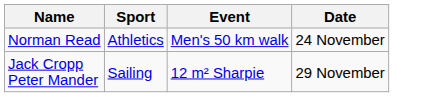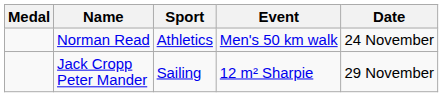 <table class="wikitable sortable" style="font-size:95%">
 <tr>
+<th>Medal</th>
 <th>Name</th>
 <th>Sport</th>
 <th>Event</th>
 <th>Date</th>
 </tr>
 <tr>
+<td></td>
 <td><a href='#'>Norman Read</a></td>
 <td><a href='#'>Athletics</a></td>
 <td><a href='#'>Men's 50 km walk</a></td>
 <td>24 November</td>
 </tr>
 <tr>
+<td></td>
 <td><a href='#'>Jack Cropp</a><br><a href='#'>Peter Mander</a></td>
 <td><a href='#'>Sailing</a></td>
 <td><a href='#'>12 m² Sharpie</a></td>
 <td>29 November</td>
 </tr>
 </table>
